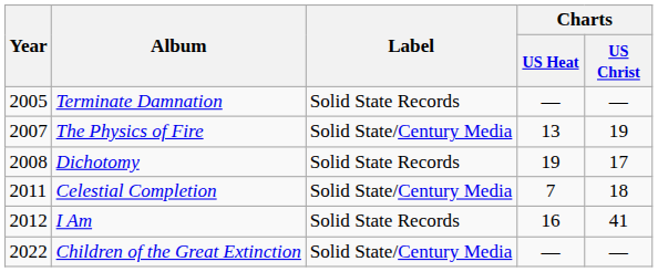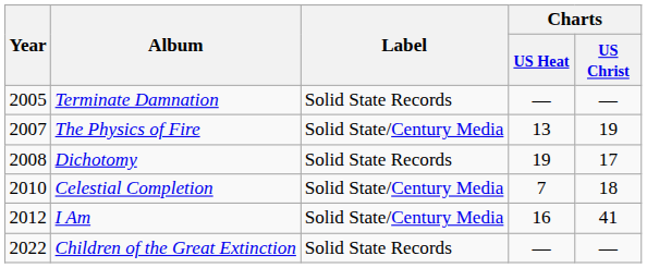 <table class="wikitable">
 <tr>
 <th rowspan =  2>Year</th>
 <th rowspan =  2>Album</th>
 <th rowspan =  2>Label</th>
 <th colspan =  2>Charts</th>
 </tr>
 <tr>
 <th style="width:50px;"><small><a href='#'>US Heat</a></small></th>
 <th style="width:50px;"><small><a href='#'>US Christ</a></small></th>
 </tr>
 <tr>
 <td>2005</td>
 <td><em><a href='#'>Terminate Damnation</a></em></td>
 <td>Solid State Records</td>
 <td style="text-align:center;">—</td>
 <td style="text-align:center;">—</td>
 </tr>
 <tr>
 <td>2007</td>
 <td><em><a href='#'>The Physics of Fire</a></em></td>
 <td>Solid State/<a href='#'>Century Media</a></td>
 <td style="text-align:center;">13</td>
 <td style="text-align:center;">19</td>
 </tr>
 <tr>
 <td>2008</td>
 <td><em><a href='#'>Dichotomy</a></em></td>
 <td>Solid State Records</td>
 <td style="text-align:center;">19</td>
 <td style="text-align:center;">17</td>
 </tr>
 <tr>
-<td>2011</td>
+<td>2010</td>
 <td><em><a href='#'>Celestial Completion</a></em></td>
 <td>Solid State/<a href='#'>Century Media</a></td>
 <td style="text-align:center;">7</td>
 <td style="text-align:center;">18</td>
 </tr>
 <tr>
 <td>2012</td>
 <td><em><a href='#'>I Am</a></em></td>
-<td>Solid State Records</td>
+<td>Solid State/<a href='#'>Century Media</a></td>
 <td style="text-align:center;">16</td>
 <td style="text-align:center;">41</td>
 </tr>
 <tr>
 <td>2022</td>
 <td><em><a href='#'>Children of the Great Extinction</a></em></td>
-<td>Solid State/<a href='#'>Century Media</a></td>
+<td>Solid State Records</td>
 <td style="text-align:center;">—</td>
 <td style="text-align:center;">—</td>
 </tr>
 </table>
